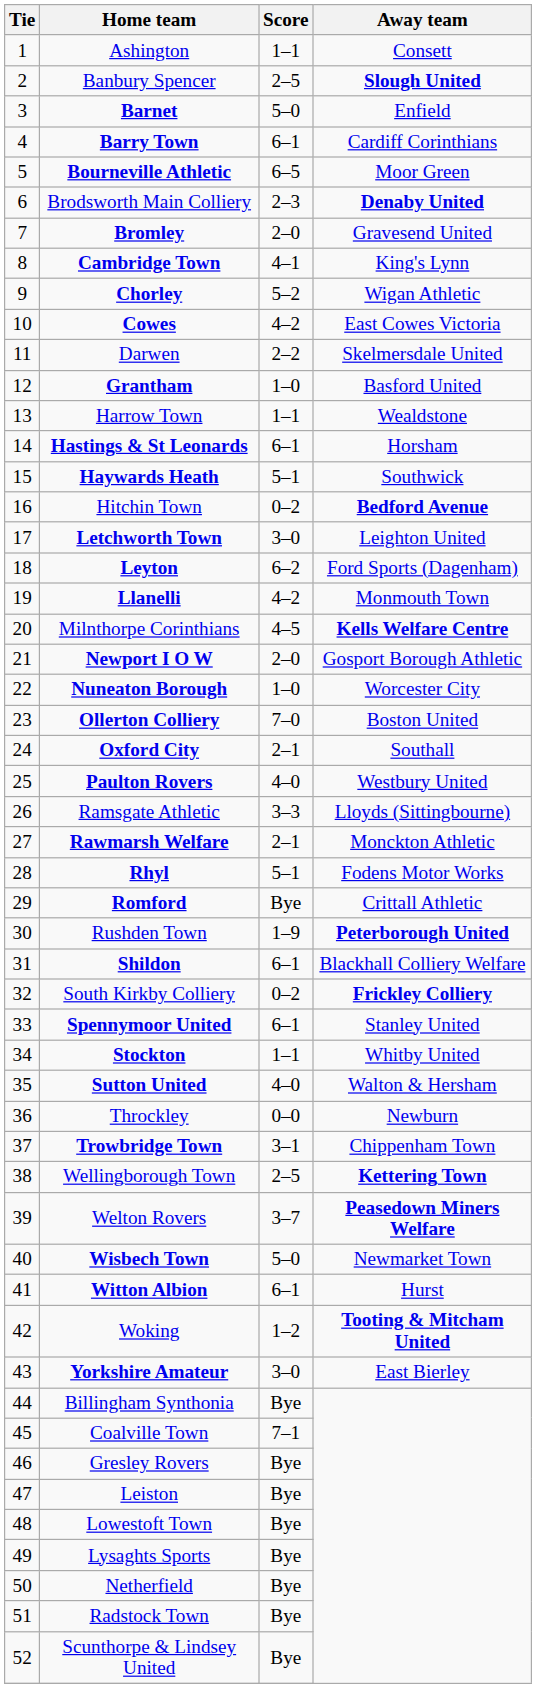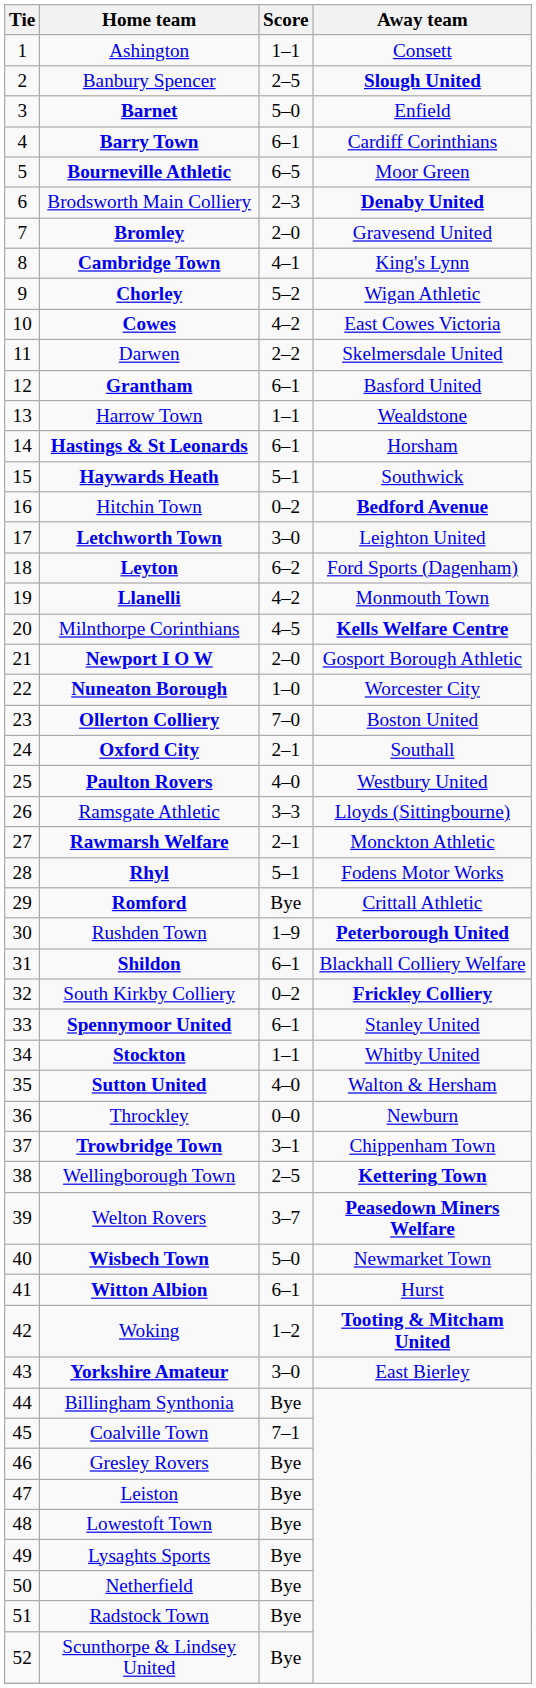 <table class="wikitable" style="text-align:center;">
 <tr>
 <th width=20>Tie</th>
 <th width=175>Home team</th>
 <th width=20>Score</th>
 <th width=175>Away team</th>
 </tr>
 <tr>
 <td>1</td>
 <td><a href='#'>Ashington</a></td>
 <td>1–1</td>
 <td><a href='#'>Consett</a></td>
 </tr>
 <tr>
 <td>2</td>
 <td><a href='#'>Banbury Spencer</a></td>
 <td>2–5</td>
 <td><strong><a href='#'>Slough United</a></strong></td>
 </tr>
 <tr>
 <td>3</td>
 <td><strong><a href='#'>Barnet</a></strong></td>
 <td>5–0</td>
 <td><a href='#'>Enfield</a></td>
 </tr>
 <tr>
 <td>4</td>
 <td><strong><a href='#'>Barry Town</a></strong></td>
 <td>6–1</td>
 <td><a href='#'>Cardiff Corinthians</a></td>
 </tr>
 <tr>
 <td>5</td>
 <td><strong><a href='#'>Bourneville Athletic</a></strong></td>
 <td>6–5</td>
 <td><a href='#'>Moor Green</a></td>
 </tr>
 <tr>
 <td>6</td>
 <td><a href='#'>Brodsworth Main Colliery</a></td>
 <td>2–3</td>
 <td><strong><a href='#'>Denaby United</a></strong></td>
 </tr>
 <tr>
 <td>7</td>
 <td><strong><a href='#'>Bromley</a></strong></td>
 <td>2–0</td>
 <td><a href='#'>Gravesend United</a></td>
 </tr>
 <tr>
 <td>8</td>
 <td><strong><a href='#'>Cambridge Town</a></strong></td>
 <td>4–1</td>
 <td><a href='#'>King's Lynn</a></td>
 </tr>
 <tr>
 <td>9</td>
 <td><strong><a href='#'>Chorley</a></strong></td>
 <td>5–2</td>
 <td><a href='#'>Wigan Athletic</a></td>
 </tr>
 <tr>
 <td>10</td>
 <td><strong><a href='#'>Cowes</a></strong></td>
 <td>4–2</td>
 <td><a href='#'>East Cowes Victoria</a></td>
 </tr>
 <tr>
 <td>11</td>
 <td><a href='#'>Darwen</a></td>
 <td>2–2</td>
 <td><a href='#'>Skelmersdale United</a></td>
 </tr>
 <tr>
 <td>12</td>
 <td><strong><a href='#'>Grantham</a></strong></td>
-<td>1–0</td>
+<td>6–1</td>
 <td><a href='#'>Basford United</a></td>
 </tr>
 <tr>
 <td>13</td>
 <td><a href='#'>Harrow Town</a></td>
 <td>1–1</td>
 <td><a href='#'>Wealdstone</a></td>
 </tr>
 <tr>
 <td>14</td>
 <td><strong><a href='#'>Hastings & St Leonards</a></strong></td>
 <td>6–1</td>
 <td><a href='#'>Horsham</a></td>
 </tr>
 <tr>
 <td>15</td>
 <td><strong><a href='#'>Haywards Heath</a></strong></td>
 <td>5–1</td>
 <td><a href='#'>Southwick</a></td>
 </tr>
 <tr>
 <td>16</td>
 <td><a href='#'>Hitchin Town</a></td>
 <td>0–2</td>
 <td><strong><a href='#'>Bedford Avenue</a></strong></td>
 </tr>
 <tr>
 <td>17</td>
 <td><strong><a href='#'>Letchworth Town</a></strong></td>
 <td>3–0</td>
 <td><a href='#'>Leighton United</a></td>
 </tr>
 <tr>
 <td>18</td>
 <td><strong><a href='#'>Leyton</a></strong></td>
 <td>6–2</td>
 <td><a href='#'>Ford Sports (Dagenham)</a></td>
 </tr>
 <tr>
 <td>19</td>
 <td><strong><a href='#'>Llanelli</a></strong></td>
 <td>4–2</td>
 <td><a href='#'>Monmouth Town</a></td>
 </tr>
 <tr>
 <td>20</td>
 <td><a href='#'>Milnthorpe Corinthians</a></td>
 <td>4–5</td>
 <td><strong><a href='#'>Kells Welfare Centre</a></strong></td>
 </tr>
 <tr>
 <td>21</td>
 <td><strong><a href='#'>Newport I O W</a></strong></td>
 <td>2–0</td>
 <td><a href='#'>Gosport Borough Athletic</a></td>
 </tr>
 <tr>
 <td>22</td>
 <td><strong><a href='#'>Nuneaton Borough</a></strong></td>
 <td>1–0</td>
 <td><a href='#'>Worcester City</a></td>
 </tr>
 <tr>
 <td>23</td>
 <td><strong><a href='#'>Ollerton Colliery</a></strong></td>
 <td>7–0</td>
 <td><a href='#'>Boston United</a></td>
 </tr>
 <tr>
 <td>24</td>
 <td><strong><a href='#'>Oxford City</a></strong></td>
 <td>2–1</td>
 <td><a href='#'>Southall</a></td>
 </tr>
 <tr>
 <td>25</td>
 <td><strong><a href='#'>Paulton Rovers</a></strong></td>
 <td>4–0</td>
 <td><a href='#'>Westbury United</a></td>
 </tr>
 <tr>
 <td>26</td>
 <td><a href='#'>Ramsgate Athletic</a></td>
 <td>3–3</td>
 <td><a href='#'>Lloyds (Sittingbourne)</a></td>
 </tr>
 <tr>
 <td>27</td>
 <td><strong><a href='#'>Rawmarsh Welfare</a></strong></td>
 <td>2–1</td>
 <td><a href='#'>Monckton Athletic</a></td>
 </tr>
 <tr>
 <td>28</td>
 <td><strong><a href='#'>Rhyl</a></strong></td>
 <td>5–1</td>
 <td><a href='#'>Fodens Motor Works</a></td>
 </tr>
 <tr>
 <td>29</td>
 <td><strong><a href='#'>Romford</a></strong></td>
 <td>Bye</td>
 <td><a href='#'>Crittall Athletic</a></td>
 </tr>
 <tr>
 <td>30</td>
 <td><a href='#'>Rushden Town</a></td>
 <td>1–9</td>
 <td><strong><a href='#'>Peterborough United</a></strong></td>
 </tr>
 <tr>
 <td>31</td>
 <td><strong><a href='#'>Shildon</a></strong></td>
 <td>6–1</td>
 <td><a href='#'>Blackhall Colliery Welfare</a></td>
 </tr>
 <tr>
 <td>32</td>
 <td><a href='#'>South Kirkby Colliery</a></td>
 <td>0–2</td>
 <td><strong><a href='#'>Frickley Colliery</a></strong></td>
 </tr>
 <tr>
 <td>33</td>
 <td><strong><a href='#'>Spennymoor United</a></strong></td>
 <td>6–1</td>
 <td><a href='#'>Stanley United</a></td>
 </tr>
 <tr>
 <td>34</td>
 <td><strong><a href='#'>Stockton</a></strong></td>
 <td>1–1</td>
 <td><a href='#'>Whitby United</a></td>
 </tr>
 <tr>
 <td>35</td>
 <td><strong><a href='#'>Sutton United</a></strong></td>
 <td>4–0</td>
 <td><a href='#'>Walton & Hersham</a></td>
 </tr>
 <tr>
 <td>36</td>
 <td><a href='#'>Throckley</a></td>
 <td>0–0</td>
 <td><a href='#'>Newburn</a></td>
 </tr>
 <tr>
 <td>37</td>
 <td><strong><a href='#'>Trowbridge Town</a></strong></td>
 <td>3–1</td>
 <td><a href='#'>Chippenham Town</a></td>
 </tr>
 <tr>
 <td>38</td>
 <td><a href='#'>Wellingborough Town</a></td>
 <td>2–5</td>
 <td><strong><a href='#'>Kettering Town</a></strong></td>
 </tr>
 <tr>
 <td>39</td>
 <td><a href='#'>Welton Rovers</a></td>
 <td>3–7</td>
 <td><strong><a href='#'>Peasedown Miners Welfare</a></strong></td>
 </tr>
 <tr>
 <td>40</td>
 <td><strong><a href='#'>Wisbech Town</a></strong></td>
 <td>5–0</td>
 <td><a href='#'>Newmarket Town</a></td>
 </tr>
 <tr>
 <td>41</td>
 <td><strong><a href='#'>Witton Albion</a></strong></td>
 <td>6–1</td>
 <td><a href='#'>Hurst</a></td>
 </tr>
 <tr>
 <td>42</td>
 <td><a href='#'>Woking</a></td>
 <td>1–2</td>
 <td><strong><a href='#'>Tooting & Mitcham United</a></strong></td>
 </tr>
 <tr>
 <td>43</td>
 <td><strong><a href='#'>Yorkshire Amateur</a></strong></td>
 <td>3–0</td>
 <td><a href='#'>East Bierley</a></td>
 </tr>
 <tr>
 <td>44</td>
 <td><a href='#'>Billingham Synthonia</a></td>
 <td>Bye</td>
 </tr>
 <tr>
 <td>45</td>
 <td><a href='#'>Coalville Town</a></td>
 <td>7–1</td>
 </tr>
 <tr>
 <td>46</td>
 <td><a href='#'>Gresley Rovers</a></td>
 <td>Bye</td>
 </tr>
 <tr>
 <td>47</td>
 <td><a href='#'>Leiston</a></td>
 <td>Bye</td>
 </tr>
 <tr>
 <td>48</td>
 <td><a href='#'>Lowestoft Town</a></td>
 <td>Bye</td>
 </tr>
 <tr>
 <td>49</td>
 <td><a href='#'>Lysaghts Sports</a></td>
 <td>Bye</td>
 </tr>
 <tr>
 <td>50</td>
 <td><a href='#'>Netherfield</a></td>
 <td>Bye</td>
 </tr>
 <tr>
 <td>51</td>
 <td><a href='#'>Radstock Town</a></td>
 <td>Bye</td>
 </tr>
 <tr>
 <td>52</td>
 <td><a href='#'>Scunthorpe & Lindsey United</a></td>
 <td>Bye</td>
 </tr>
 <tr>
 </tr>
 </table>
